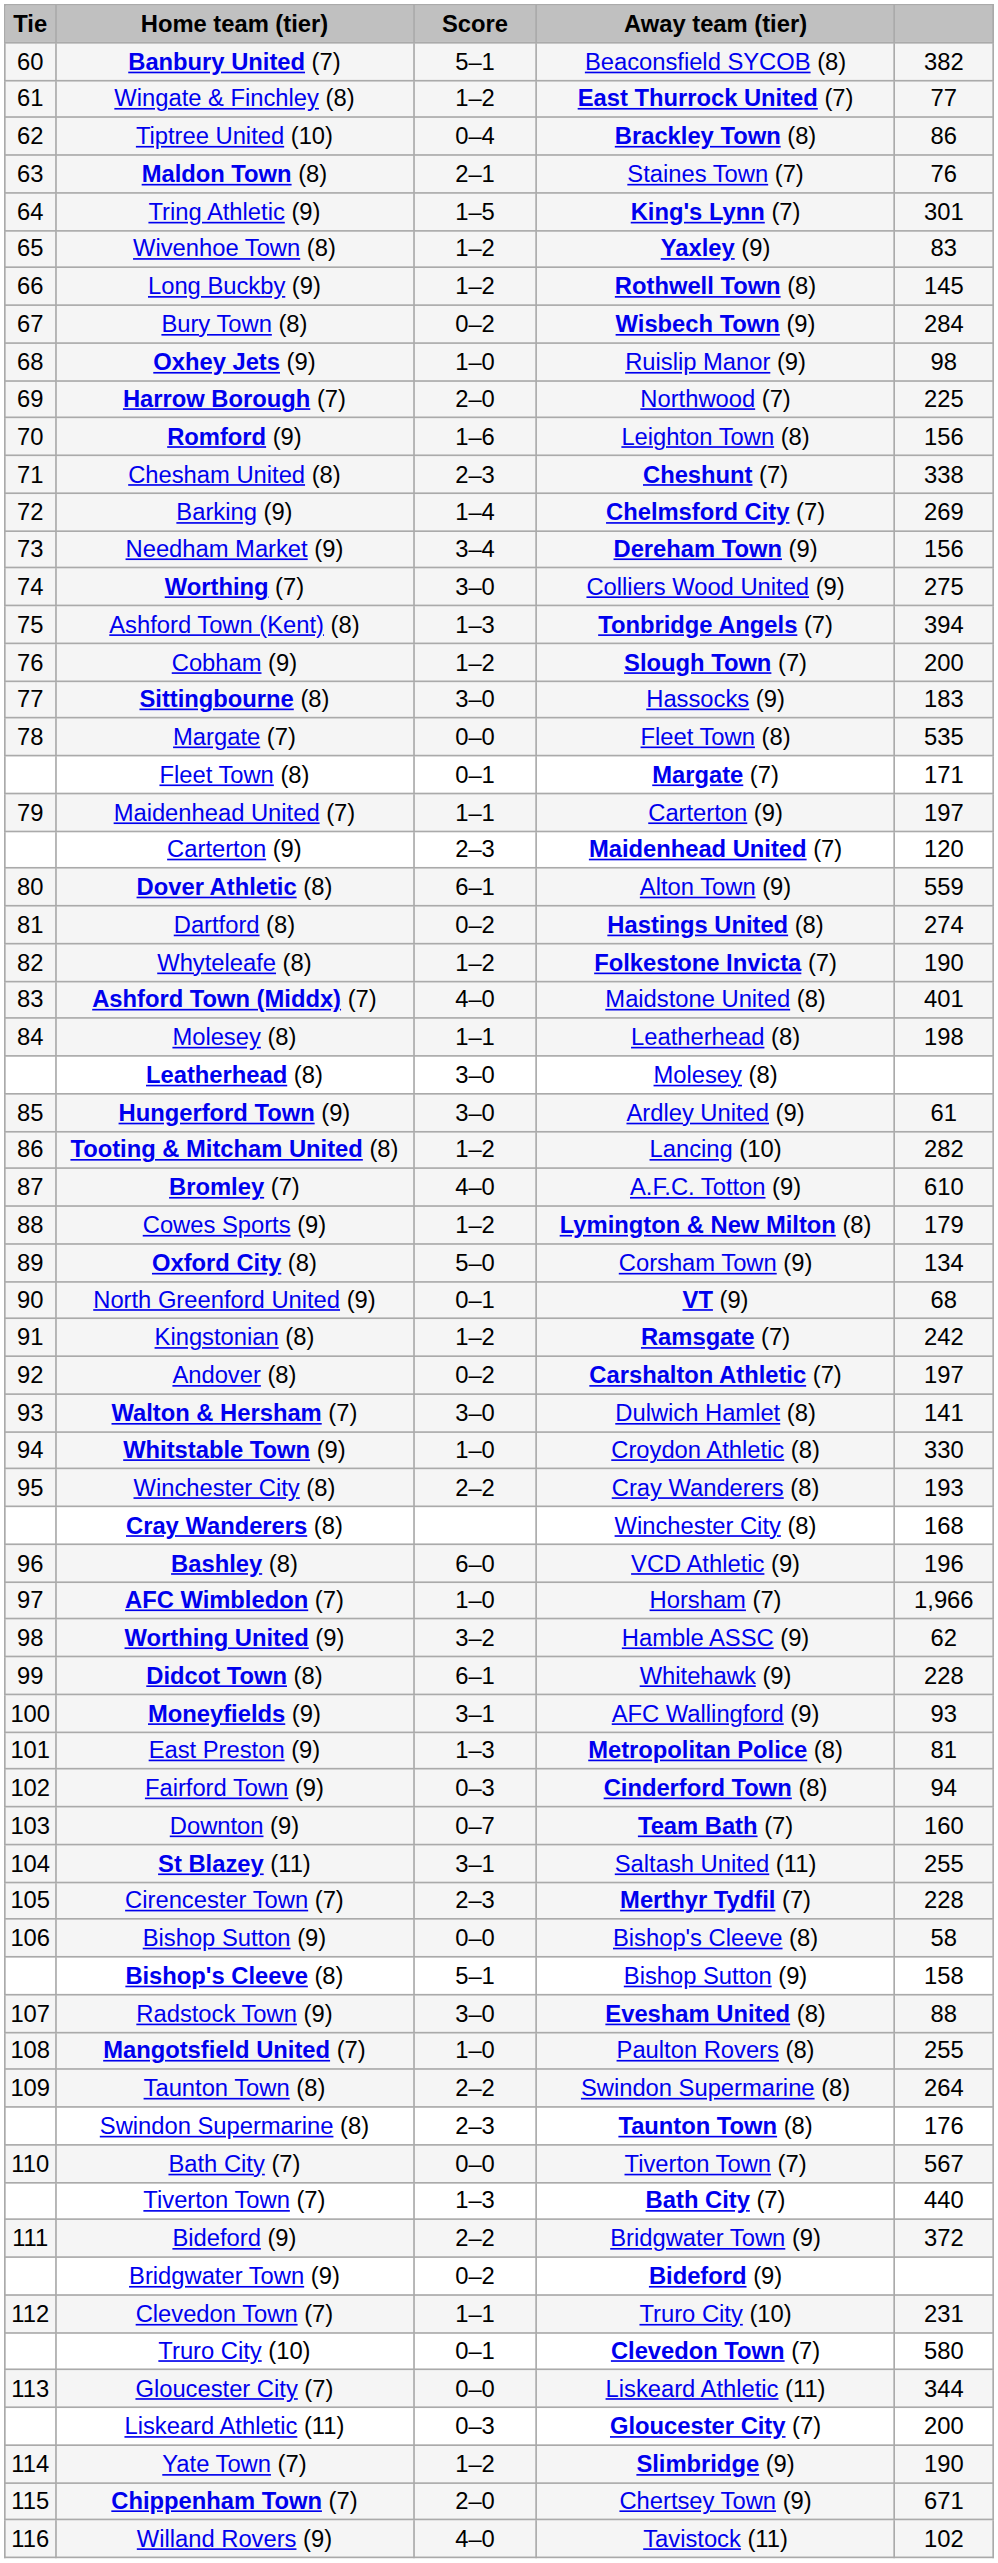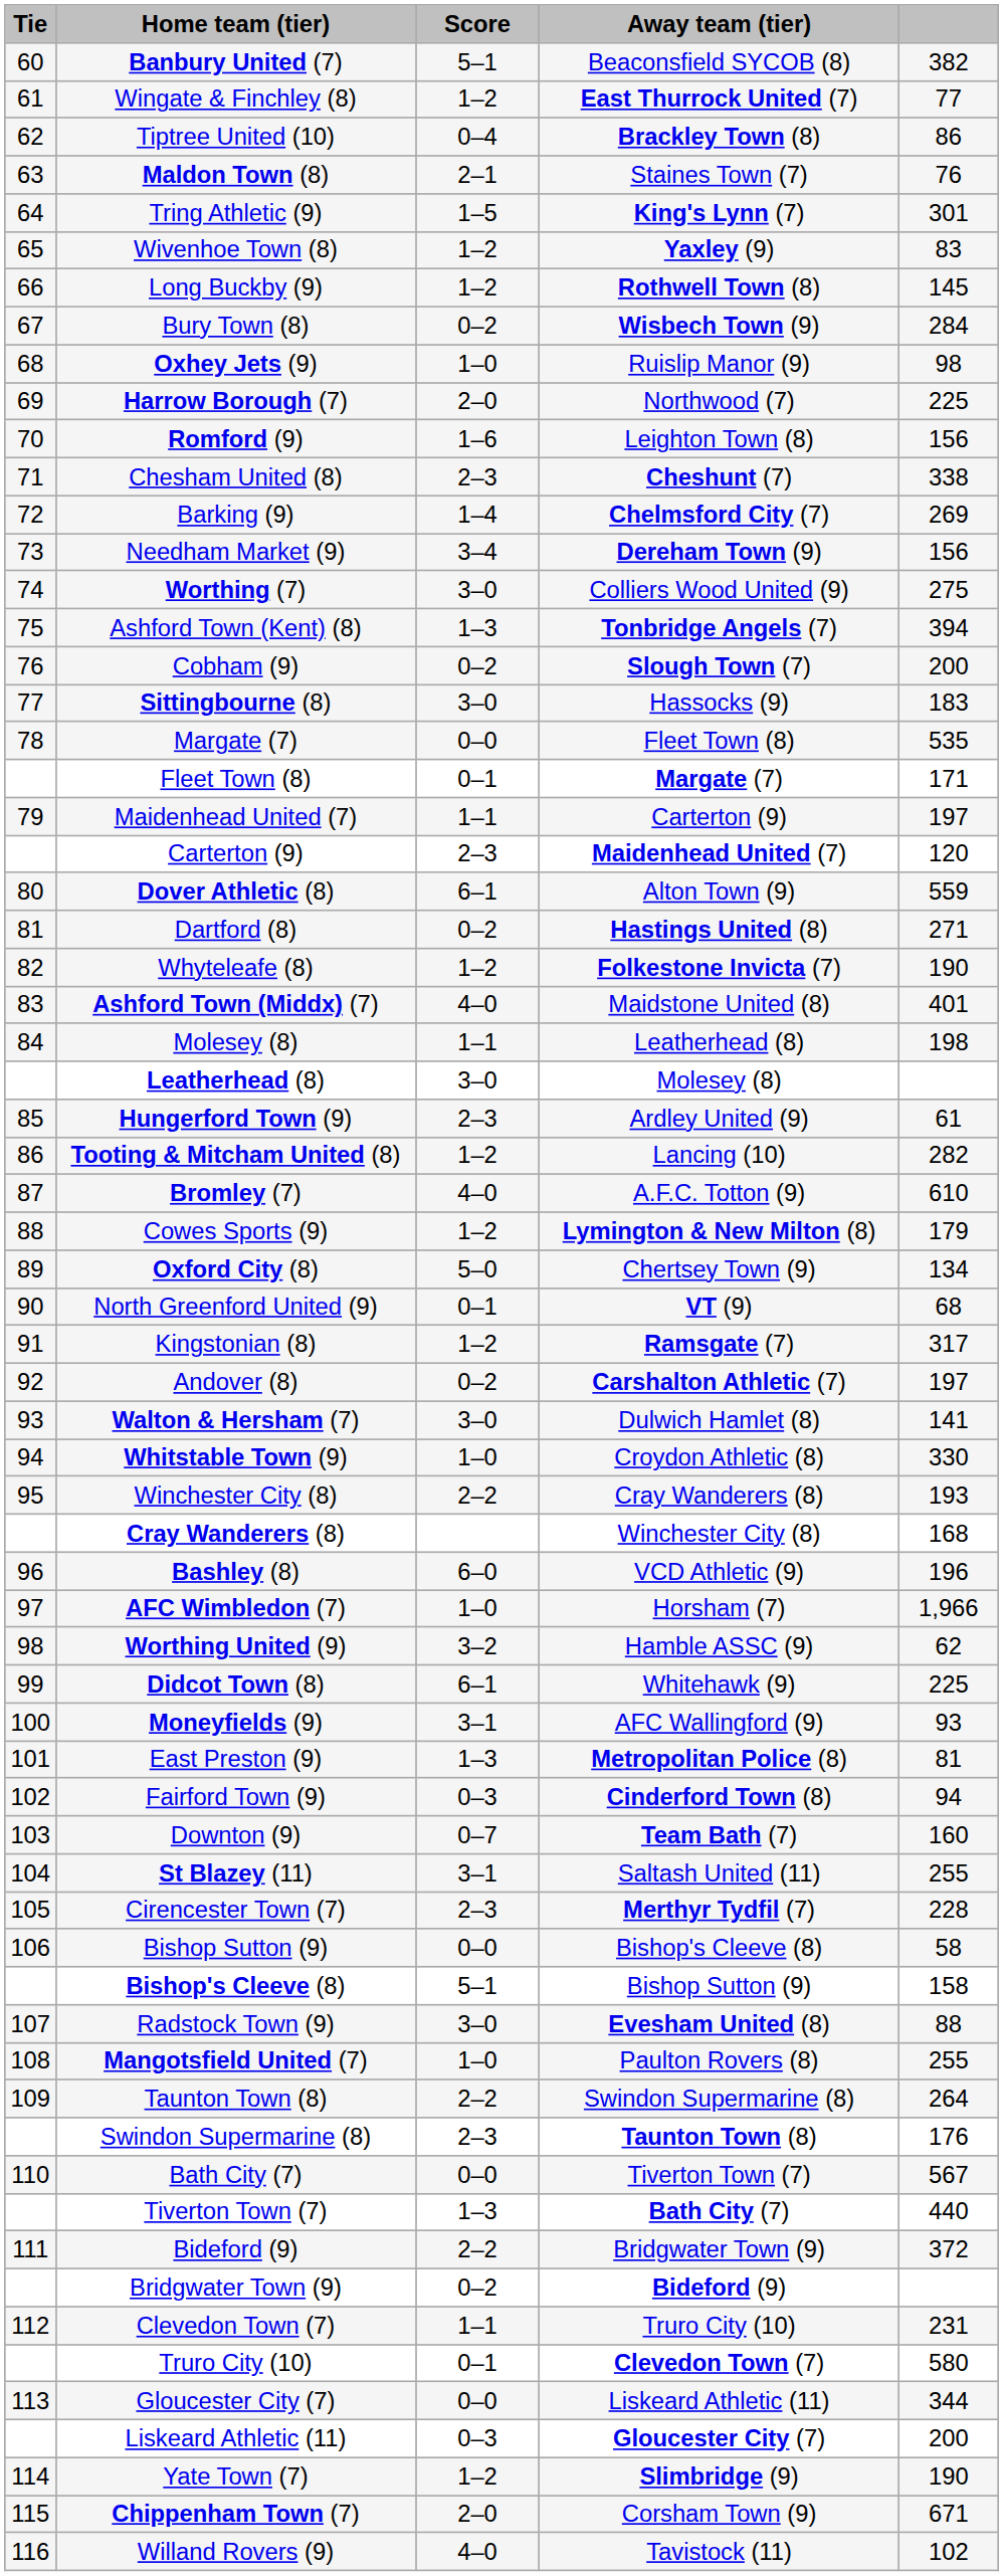 <table class="wikitable" style="width: 600px; background:WhiteSmoke; text-align:center; font-size:90%">
 <tr>
 <td scope="col" style="width:  5.00%; background:silver;"><strong>Tie</strong></td>
 <td scope="col" style="width: 36.25%; background:silver;"><strong>Home team (tier)</strong></td>
 <td scope="col" style="width: 12.50%; background:silver;"><strong>Score</strong></td>
 <td scope="col" style="width: 36.25%; background:silver;"><strong>Away team (tier)</strong></td>
 <td scope="col" style="width: 10.00%; background:silver;"><strong></strong></td>
 </tr>
 <tr>
 <td>60</td>
 <td><strong><a href='#'>Banbury United</a></strong> (7)</td>
 <td>5–1</td>
 <td><a href='#'>Beaconsfield SYCOB</a> (8)</td>
 <td>382</td>
 </tr>
 <tr>
 <td>61</td>
 <td><a href='#'>Wingate & Finchley</a> (8)</td>
 <td>1–2</td>
 <td><strong><a href='#'>East Thurrock United</a></strong> (7)</td>
 <td>77</td>
 </tr>
 <tr>
 <td>62</td>
 <td><a href='#'>Tiptree United</a> (10)</td>
 <td>0–4</td>
 <td><strong><a href='#'>Brackley Town</a></strong> (8)</td>
 <td>86</td>
 </tr>
 <tr>
 <td>63</td>
 <td><strong><a href='#'>Maldon Town</a></strong> (8)</td>
 <td>2–1</td>
 <td><a href='#'>Staines Town</a> (7)</td>
 <td>76</td>
 </tr>
 <tr>
 <td>64</td>
 <td><a href='#'>Tring Athletic</a> (9)</td>
 <td>1–5</td>
 <td><strong><a href='#'>King's Lynn</a></strong> (7)</td>
 <td>301</td>
 </tr>
 <tr>
 <td>65</td>
 <td><a href='#'>Wivenhoe Town</a> (8)</td>
 <td>1–2</td>
 <td><strong><a href='#'>Yaxley</a></strong> (9)</td>
 <td>83</td>
 </tr>
 <tr>
 <td>66</td>
 <td><a href='#'>Long Buckby</a> (9)</td>
 <td>1–2</td>
 <td><strong><a href='#'>Rothwell Town</a></strong> (8)</td>
 <td>145</td>
 </tr>
 <tr>
 <td>67</td>
 <td><a href='#'>Bury Town</a> (8)</td>
 <td>0–2</td>
 <td><strong><a href='#'>Wisbech Town</a></strong> (9)</td>
 <td>284</td>
 </tr>
 <tr>
 <td>68</td>
 <td><strong><a href='#'>Oxhey Jets</a></strong> (9)</td>
 <td>1–0</td>
 <td><a href='#'>Ruislip Manor</a> (9)</td>
 <td>98</td>
 </tr>
 <tr>
 <td>69</td>
 <td><strong><a href='#'>Harrow Borough</a></strong> (7)</td>
 <td>2–0</td>
 <td><a href='#'>Northwood</a> (7)</td>
 <td>225</td>
 </tr>
 <tr>
 <td>70</td>
 <td><strong><a href='#'>Romford</a></strong> (9)</td>
 <td>1–6</td>
 <td><a href='#'>Leighton Town</a> (8)</td>
 <td>156</td>
 </tr>
 <tr>
 <td>71</td>
 <td><a href='#'>Chesham United</a> (8)</td>
 <td>2–3</td>
 <td><strong><a href='#'>Cheshunt</a></strong> (7)</td>
 <td>338</td>
 </tr>
 <tr>
 <td>72</td>
 <td><a href='#'>Barking</a> (9)</td>
 <td>1–4</td>
 <td><strong><a href='#'>Chelmsford City</a></strong> (7)</td>
 <td>269</td>
 </tr>
 <tr>
 <td>73</td>
 <td><a href='#'>Needham Market</a> (9)</td>
 <td>3–4</td>
 <td><strong><a href='#'>Dereham Town</a></strong> (9)</td>
 <td>156</td>
 </tr>
 <tr>
 <td>74</td>
 <td><strong><a href='#'>Worthing</a></strong> (7)</td>
 <td>3–0</td>
 <td><a href='#'>Colliers Wood United</a> (9)</td>
 <td>275</td>
 </tr>
 <tr>
 <td>75</td>
 <td><a href='#'>Ashford Town (Kent)</a> (8)</td>
 <td>1–3</td>
 <td><strong><a href='#'>Tonbridge Angels</a></strong> (7)</td>
 <td>394</td>
 </tr>
 <tr>
 <td>76</td>
 <td><a href='#'>Cobham</a> (9)</td>
-<td>1–2</td>
+<td>0–2</td>
 <td><strong><a href='#'>Slough Town</a></strong> (7)</td>
 <td>200</td>
 </tr>
 <tr>
 <td>77</td>
 <td><strong><a href='#'>Sittingbourne</a></strong> (8)</td>
 <td>3–0</td>
 <td><a href='#'>Hassocks</a> (9)</td>
 <td>183</td>
 </tr>
 <tr>
 <td>78</td>
 <td><a href='#'>Margate</a> (7)</td>
 <td>0–0</td>
 <td><a href='#'>Fleet Town</a> (8)</td>
 <td>535</td>
 </tr>
 <tr style="background:white;">
 <td><em></em></td>
 <td><a href='#'>Fleet Town</a> (8)</td>
 <td>0–1</td>
 <td><strong><a href='#'>Margate</a></strong> (7)</td>
 <td>171</td>
 </tr>
 <tr>
 <td>79</td>
 <td><a href='#'>Maidenhead United</a> (7)</td>
 <td>1–1</td>
 <td><a href='#'>Carterton</a> (9)</td>
 <td>197</td>
 </tr>
 <tr style="background:white;">
 <td><em></em></td>
 <td><a href='#'>Carterton</a> (9)</td>
 <td>2–3</td>
 <td><strong><a href='#'>Maidenhead United</a></strong> (7)</td>
 <td>120</td>
 </tr>
 <tr>
 <td>80</td>
 <td><strong><a href='#'>Dover Athletic</a></strong> (8)</td>
 <td>6–1</td>
 <td><a href='#'>Alton Town</a> (9)</td>
 <td>559</td>
 </tr>
 <tr>
 <td>81</td>
 <td><a href='#'>Dartford</a> (8)</td>
 <td>0–2</td>
 <td><strong><a href='#'>Hastings United</a></strong> (8)</td>
-<td>274</td>
+<td>271</td>
 </tr>
 <tr>
 <td>82</td>
 <td><a href='#'>Whyteleafe</a> (8)</td>
 <td>1–2</td>
 <td><strong><a href='#'>Folkestone Invicta</a></strong> (7)</td>
 <td>190</td>
 </tr>
 <tr>
 <td>83</td>
 <td><strong><a href='#'>Ashford Town (Middx)</a></strong> (7)</td>
 <td>4–0</td>
 <td><a href='#'>Maidstone United</a> (8)</td>
 <td>401</td>
 </tr>
 <tr>
 <td>84</td>
 <td><a href='#'>Molesey</a> (8)</td>
 <td>1–1</td>
 <td><a href='#'>Leatherhead</a> (8)</td>
 <td>198</td>
 </tr>
 <tr style="background:white;">
 <td><em></em></td>
 <td><strong><a href='#'>Leatherhead</a></strong> (8)</td>
 <td>3–0</td>
 <td><a href='#'>Molesey</a> (8)</td>
 <td></td>
 </tr>
 <tr>
 <td>85</td>
 <td><strong><a href='#'>Hungerford Town</a></strong> (9)</td>
-<td>3–0</td>
+<td>2–3</td>
 <td><a href='#'>Ardley United</a> (9)</td>
 <td>61</td>
 </tr>
 <tr>
 <td>86</td>
 <td><strong><a href='#'>Tooting & Mitcham United</a></strong> (8)</td>
 <td>1–2</td>
 <td><a href='#'>Lancing</a> (10)</td>
 <td>282</td>
 </tr>
 <tr>
 <td>87</td>
 <td><strong><a href='#'>Bromley</a></strong> (7)</td>
 <td>4–0</td>
 <td><a href='#'>A.F.C. Totton</a> (9)</td>
 <td>610</td>
 </tr>
 <tr>
 <td>88</td>
 <td><a href='#'>Cowes Sports</a> (9)</td>
 <td>1–2</td>
 <td><strong><a href='#'>Lymington & New Milton</a></strong> (8)</td>
 <td>179</td>
 </tr>
 <tr>
 <td>89</td>
 <td><strong><a href='#'>Oxford City</a></strong> (8)</td>
 <td>5–0</td>
-<td><a href='#'>Corsham Town</a> (9)</td>
+<td><a href='#'>Chertsey Town</a> (9)</td>
 <td>134</td>
 </tr>
 <tr>
 <td>90</td>
 <td><a href='#'>North Greenford United</a> (9)</td>
 <td>0–1</td>
 <td><strong><a href='#'>VT</a></strong> (9)</td>
 <td>68</td>
 </tr>
 <tr>
 <td>91</td>
 <td><a href='#'>Kingstonian</a> (8)</td>
 <td>1–2</td>
 <td><strong><a href='#'>Ramsgate</a></strong> (7)</td>
-<td>242</td>
+<td>317</td>
 </tr>
 <tr>
 <td>92</td>
 <td><a href='#'>Andover</a> (8)</td>
 <td>0–2</td>
 <td><strong><a href='#'>Carshalton Athletic</a></strong> (7)</td>
 <td>197</td>
 </tr>
 <tr>
 <td>93</td>
 <td><strong><a href='#'>Walton & Hersham</a></strong> (7)</td>
 <td>3–0</td>
 <td><a href='#'>Dulwich Hamlet</a> (8)</td>
 <td>141</td>
 </tr>
 <tr>
 <td>94</td>
 <td><strong><a href='#'>Whitstable Town</a></strong> (9)</td>
 <td>1–0</td>
 <td><a href='#'>Croydon Athletic</a> (8)</td>
 <td>330</td>
 </tr>
 <tr>
 <td>95</td>
 <td><a href='#'>Winchester City</a> (8)</td>
 <td>2–2</td>
 <td><a href='#'>Cray Wanderers</a> (8)</td>
 <td>193</td>
 </tr>
 <tr style="background:white;">
 <td><em></em></td>
 <td><strong><a href='#'>Cray Wanderers</a></strong> (8)</td>
 <td></td>
 <td><a href='#'>Winchester City</a> (8)</td>
 <td>168</td>
 </tr>
 <tr>
 <td>96</td>
 <td><strong><a href='#'>Bashley</a></strong> (8)</td>
 <td>6–0</td>
 <td><a href='#'>VCD Athletic</a> (9)</td>
 <td>196</td>
 </tr>
 <tr>
 <td>97</td>
 <td><strong><a href='#'>AFC Wimbledon</a></strong> (7)</td>
 <td>1–0</td>
 <td><a href='#'>Horsham</a> (7)</td>
 <td>1,966</td>
 </tr>
 <tr>
 <td>98</td>
 <td><strong><a href='#'>Worthing United</a></strong> (9)</td>
 <td>3–2</td>
 <td><a href='#'>Hamble ASSC</a> (9)</td>
 <td>62</td>
 </tr>
 <tr>
 <td>99</td>
 <td><strong><a href='#'>Didcot Town</a></strong> (8)</td>
 <td>6–1</td>
 <td><a href='#'>Whitehawk</a> (9)</td>
-<td>228</td>
+<td>225</td>
 </tr>
 <tr>
 <td>100</td>
 <td><strong><a href='#'>Moneyfields</a></strong> (9)</td>
 <td>3–1</td>
 <td><a href='#'>AFC Wallingford</a> (9)</td>
 <td>93</td>
 </tr>
 <tr>
 <td>101</td>
 <td><a href='#'>East Preston</a> (9)</td>
 <td>1–3</td>
 <td><strong><a href='#'>Metropolitan Police</a></strong> (8)</td>
 <td>81</td>
 </tr>
 <tr>
 <td>102</td>
 <td><a href='#'>Fairford Town</a> (9)</td>
 <td>0–3</td>
 <td><strong><a href='#'>Cinderford Town</a></strong> (8)</td>
 <td>94</td>
 </tr>
 <tr>
 <td>103</td>
 <td><a href='#'>Downton</a> (9)</td>
 <td>0–7</td>
 <td><strong><a href='#'>Team Bath</a></strong> (7)</td>
 <td>160</td>
 </tr>
 <tr>
 <td>104</td>
 <td><strong><a href='#'>St Blazey</a></strong> (11)</td>
 <td>3–1</td>
 <td><a href='#'>Saltash United</a> (11)</td>
 <td>255</td>
 </tr>
 <tr>
 <td>105</td>
 <td><a href='#'>Cirencester Town</a> (7)</td>
 <td>2–3</td>
 <td><strong><a href='#'>Merthyr Tydfil</a></strong> (7)</td>
 <td>228</td>
 </tr>
 <tr>
 <td>106</td>
 <td><a href='#'>Bishop Sutton</a> (9)</td>
 <td>0–0</td>
 <td><a href='#'>Bishop's Cleeve</a> (8)</td>
 <td>58</td>
 </tr>
 <tr style="background:white;">
 <td><em></em></td>
 <td><strong><a href='#'>Bishop's Cleeve</a></strong> (8)</td>
 <td>5–1</td>
 <td><a href='#'>Bishop Sutton</a> (9)</td>
 <td>158</td>
 </tr>
 <tr>
 <td>107</td>
 <td><a href='#'>Radstock Town</a> (9)</td>
 <td>3–0</td>
 <td><strong><a href='#'>Evesham United</a></strong> (8)</td>
 <td>88</td>
 </tr>
 <tr>
 <td>108</td>
 <td><strong><a href='#'>Mangotsfield United</a></strong> (7)</td>
 <td>1–0</td>
 <td><a href='#'>Paulton Rovers</a> (8)</td>
 <td>255</td>
 </tr>
 <tr>
 <td>109</td>
 <td><a href='#'>Taunton Town</a> (8)</td>
 <td>2–2</td>
 <td><a href='#'>Swindon Supermarine</a> (8)</td>
 <td>264</td>
 </tr>
 <tr style="background:white;">
 <td><em></em></td>
 <td><a href='#'>Swindon Supermarine</a> (8)</td>
 <td>2–3</td>
 <td><strong><a href='#'>Taunton Town</a></strong> (8)</td>
 <td>176</td>
 </tr>
 <tr>
 <td>110</td>
 <td><a href='#'>Bath City</a> (7)</td>
 <td>0–0</td>
 <td><a href='#'>Tiverton Town</a> (7)</td>
 <td>567</td>
 </tr>
 <tr style="background:white;">
 <td><em></em></td>
 <td><a href='#'>Tiverton Town</a> (7)</td>
 <td>1–3</td>
 <td><strong><a href='#'>Bath City</a></strong> (7)</td>
 <td>440</td>
 </tr>
 <tr>
 <td>111</td>
 <td><a href='#'>Bideford</a> (9)</td>
 <td>2–2</td>
 <td><a href='#'>Bridgwater Town</a> (9)</td>
 <td>372</td>
 </tr>
 <tr style="background:white;">
 <td><em></em></td>
 <td><a href='#'>Bridgwater Town</a> (9)</td>
 <td>0–2</td>
 <td><strong><a href='#'>Bideford</a></strong> (9)</td>
 <td></td>
 </tr>
 <tr>
 <td>112</td>
 <td><a href='#'>Clevedon Town</a> (7)</td>
 <td>1–1</td>
 <td><a href='#'>Truro City</a> (10)</td>
 <td>231</td>
 </tr>
 <tr style="background:white;">
 <td><em></em></td>
 <td><a href='#'>Truro City</a> (10)</td>
 <td>0–1</td>
 <td><strong><a href='#'>Clevedon Town</a></strong> (7)</td>
 <td>580</td>
 </tr>
 <tr>
 <td>113</td>
 <td><a href='#'>Gloucester City</a> (7)</td>
 <td>0–0</td>
 <td><a href='#'>Liskeard Athletic</a> (11)</td>
 <td>344</td>
 </tr>
 <tr style="background:white;">
 <td><em></em></td>
 <td><a href='#'>Liskeard Athletic</a> (11)</td>
 <td>0–3</td>
 <td><strong><a href='#'>Gloucester City</a></strong> (7)</td>
 <td>200</td>
 </tr>
 <tr>
 <td>114</td>
 <td><a href='#'>Yate Town</a> (7)</td>
 <td>1–2</td>
 <td><strong><a href='#'>Slimbridge</a></strong> (9)</td>
 <td>190</td>
 </tr>
 <tr>
 <td>115</td>
 <td><strong><a href='#'>Chippenham Town</a></strong> (7)</td>
 <td>2–0</td>
-<td><a href='#'>Chertsey Town</a> (9)</td>
+<td><a href='#'>Corsham Town</a> (9)</td>
 <td>671</td>
 </tr>
 <tr>
 <td>116</td>
 <td><a href='#'>Willand Rovers</a> (9)</td>
 <td>4–0</td>
 <td><a href='#'>Tavistock</a> (11)</td>
 <td>102</td>
 </tr>
 </table>
